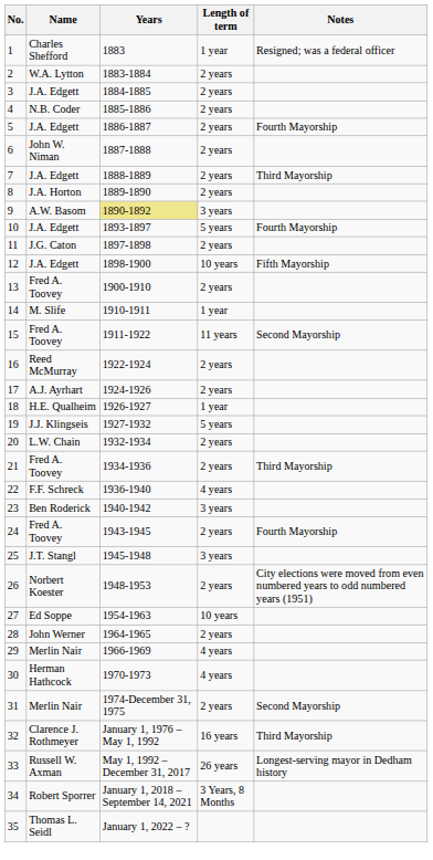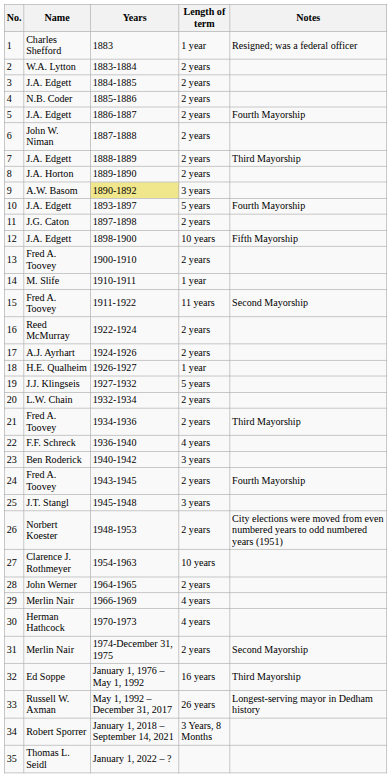 <table class="wikitable">
 <tr>
 <th>No.</th>
 <th>Name</th>
 <th>Years</th>
 <th>Length of term</th>
 <th>Notes</th>
 </tr>
 <tr>
 <td>1</td>
 <td>Charles Shefford</td>
 <td>1883</td>
 <td>1 year</td>
 <td>Resigned; was a federal officer</td>
 </tr>
 <tr>
 <td>2</td>
 <td>W.A. Lytton</td>
 <td>1883-1884</td>
 <td>2 years</td>
 <td></td>
 </tr>
 <tr>
 <td>3</td>
 <td>J.A. Edgett</td>
 <td>1884-1885</td>
 <td>2 years</td>
 <td></td>
 </tr>
 <tr>
 <td>4</td>
 <td>N.B. Coder</td>
 <td>1885-1886</td>
 <td>2 years</td>
 <td></td>
 </tr>
 <tr>
 <td>5</td>
 <td>J.A. Edgett</td>
 <td>1886-1887</td>
 <td>2 years</td>
 <td>Fourth Mayorship</td>
 </tr>
 <tr>
 <td>6</td>
 <td>John W. Niman</td>
 <td>1887-1888</td>
 <td>2 years</td>
 <td></td>
 </tr>
 <tr>
 <td>7</td>
 <td>J.A. Edgett</td>
 <td>1888-1889</td>
 <td>2 years</td>
 <td>Third Mayorship</td>
 </tr>
 <tr>
 <td>8</td>
 <td>J.A. Horton</td>
 <td>1889-1890</td>
 <td>2 years</td>
 <td></td>
 </tr>
 <tr>
 <td>9</td>
 <td>A.W. Basom</td>
 <td style="background: khaki;">1890-1892</td>
 <td>3 years</td>
 <td></td>
 </tr>
 <tr>
 <td>10</td>
 <td>J.A. Edgett</td>
 <td>1893-1897</td>
 <td>5 years</td>
 <td>Fourth Mayorship</td>
 </tr>
 <tr>
 <td>11</td>
 <td>J.G. Caton</td>
 <td>1897-1898</td>
 <td>2 years</td>
 <td></td>
 </tr>
 <tr>
 <td>12</td>
 <td>J.A. Edgett</td>
 <td>1898-1900</td>
 <td>10 years</td>
 <td>Fifth Mayorship</td>
 </tr>
 <tr>
 <td>13</td>
 <td>Fred A. Toovey</td>
 <td>1900-1910</td>
 <td>2 years</td>
 <td></td>
 </tr>
 <tr>
 <td>14</td>
 <td>M. Slife</td>
 <td>1910-1911</td>
 <td>1 year</td>
 <td></td>
 </tr>
 <tr>
 <td>15</td>
 <td>Fred A. Toovey</td>
 <td>1911-1922</td>
 <td>11 years</td>
 <td>Second Mayorship</td>
 </tr>
 <tr>
 <td>16</td>
 <td>Reed McMurray</td>
 <td>1922-1924</td>
 <td>2 years</td>
 <td></td>
 </tr>
 <tr>
 <td>17</td>
 <td>A.J. Ayrhart</td>
 <td>1924-1926</td>
 <td>2 years</td>
 <td></td>
 </tr>
 <tr>
 <td>18</td>
 <td>H.E. Qualheim</td>
 <td>1926-1927</td>
 <td>1 year</td>
 <td></td>
 </tr>
 <tr>
 <td>19</td>
 <td>J.J. Klingseis</td>
 <td>1927-1932</td>
 <td>5 years</td>
 <td></td>
 </tr>
 <tr>
 <td>20</td>
 <td>L.W. Chain</td>
 <td>1932-1934</td>
 <td>2 years</td>
 <td></td>
 </tr>
 <tr>
 <td>21</td>
 <td>Fred A. Toovey</td>
 <td>1934-1936</td>
 <td>2 years</td>
 <td>Third Mayorship</td>
 </tr>
 <tr>
 <td>22</td>
 <td>F.F. Schreck</td>
 <td>1936-1940</td>
 <td>4 years</td>
 <td></td>
 </tr>
 <tr>
 <td>23</td>
 <td>Ben Roderick</td>
 <td>1940-1942</td>
 <td>3 years</td>
 <td></td>
 </tr>
 <tr>
 <td>24</td>
 <td>Fred A. Toovey</td>
 <td>1943-1945</td>
 <td>2 years</td>
 <td>Fourth Mayorship</td>
 </tr>
 <tr>
 <td>25</td>
 <td>J.T. Stangl</td>
 <td>1945-1948</td>
 <td>3 years</td>
 <td></td>
 </tr>
 <tr>
 <td>26</td>
 <td>Norbert Koester</td>
 <td>1948-1953</td>
 <td>2 years</td>
 <td>City elections were moved from even numbered years to odd numbered years (1951)</td>
 </tr>
 <tr>
 <td>27</td>
-<td>Ed Soppe</td>
+<td>Clarence J. Rothmeyer</td>
 <td>1954-1963</td>
 <td>10 years</td>
 <td></td>
 </tr>
 <tr>
 <td>28</td>
 <td>John Werner</td>
 <td>1964-1965</td>
 <td>2 years</td>
 <td></td>
 </tr>
 <tr>
 <td>29</td>
 <td>Merlin Nair</td>
 <td>1966-1969</td>
 <td>4 years</td>
 <td></td>
 </tr>
 <tr>
 <td>30</td>
 <td>Herman Hathcock</td>
 <td>1970-1973</td>
 <td>4 years</td>
 <td></td>
 </tr>
 <tr>
 <td>31</td>
 <td>Merlin Nair</td>
 <td>1974-December 31, 1975</td>
 <td>2 years</td>
 <td>Second Mayorship</td>
 </tr>
 <tr>
 <td>32</td>
-<td>Clarence J. Rothmeyer</td>
+<td>Ed Soppe</td>
 <td>January 1, 1976 – May 1, 1992</td>
 <td>16 years</td>
 <td>Third Mayorship</td>
 </tr>
 <tr>
 <td>33</td>
 <td>Russell W. Axman</td>
 <td>May 1, 1992 – December 31, 2017</td>
 <td>26 years</td>
 <td>Longest-serving mayor in Dedham history</td>
 </tr>
 <tr>
 <td>34</td>
 <td>Robert Sporrer</td>
 <td>January 1, 2018 – September 14, 2021</td>
 <td>3 Years, 8 Months</td>
 <td></td>
 </tr>
 <tr>
 <td>35</td>
 <td>Thomas L. Seidl</td>
 <td>January 1, 2022 – ?</td>
 <td></td>
 </tr>
 </table>
